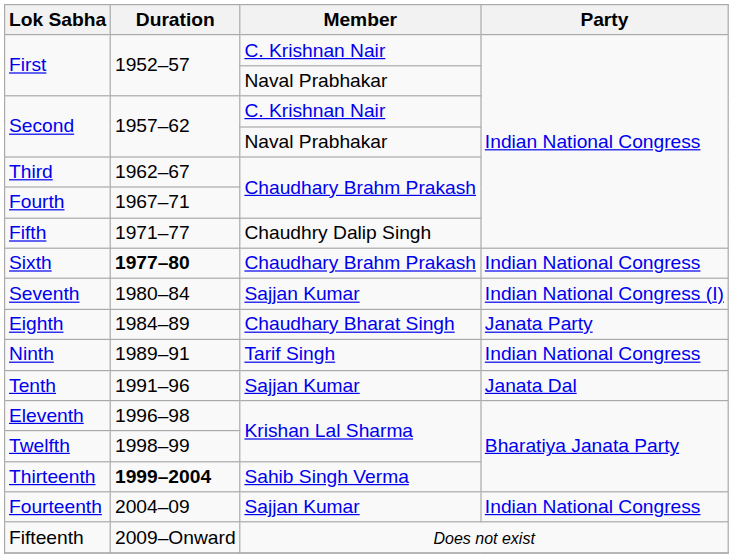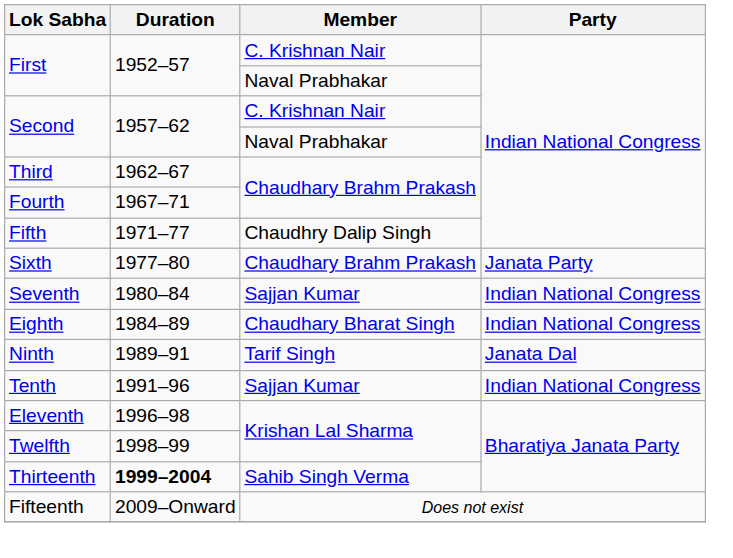 <table class="wikitable sortable">
 <tr>
 <th>Lok Sabha</th>
 <th>Duration</th>
 <th>Member</th>
 <th>Party</th>
 </tr>
 <tr>
 <td rowspan="2"><a href='#'>First</a></td>
 <td rowspan="2">1952–57</td>
 <td><a href='#'>C. Krishnan Nair</a></td>
 <td rowspan=7><a href='#'>Indian National Congress</a></td>
 </tr>
 <tr>
 <td>Naval Prabhakar</td>
 </tr>
 <tr>
 <td rowspan="2"><a href='#'>Second</a></td>
 <td rowspan="2">1957–62</td>
 <td><a href='#'>C. Krishnan Nair</a></td>
 </tr>
 <tr>
 <td>Naval Prabhakar</td>
 </tr>
 <tr>
 <td><a href='#'>Third</a></td>
 <td>1962–67</td>
 <td rowspan=2><a href='#'>Chaudhary Brahm Prakash</a></td>
 </tr>
 <tr>
 <td><a href='#'>Fourth</a></td>
 <td>1967–71</td>
 </tr>
 <tr>
 <td><a href='#'>Fifth</a></td>
 <td>1971–77</td>
 <td>Chaudhry Dalip Singh</td>
 </tr>
 <tr>
 <td><a href='#'>Sixth</a></td>
-<td><strong>1977–80</strong></td>
+<td>1977–80</td>
 <td><a href='#'>Chaudhary Brahm Prakash</a></td>
-<td><a href='#'>Indian National Congress</a></td>
+<td><a href='#'>Janata Party</a></td>
 </tr>
 <tr>
 <td><a href='#'>Seventh</a></td>
 <td>1980–84</td>
 <td><a href='#'>Sajjan Kumar</a></td>
-<td><a href='#'>Indian National Congress (I)</a></td>
+<td><a href='#'>Indian National Congress</a></td>
 </tr>
 <tr>
 <td><a href='#'>Eighth</a></td>
 <td>1984–89</td>
 <td><a href='#'>Chaudhary Bharat Singh</a></td>
-<td><a href='#'>Janata Party</a></td>
+<td><a href='#'>Indian National Congress</a></td>
 </tr>
 <tr>
 <td><a href='#'>Ninth</a></td>
 <td>1989–91</td>
 <td><a href='#'>Tarif Singh</a></td>
-<td><a href='#'>Indian National Congress</a></td>
+<td><a href='#'>Janata Dal</a></td>
 </tr>
 <tr>
 <td><a href='#'>Tenth</a></td>
 <td>1991–96</td>
 <td><a href='#'>Sajjan Kumar</a></td>
-<td><a href='#'>Janata Dal</a></td>
+<td><a href='#'>Indian National Congress</a></td>
 </tr>
 <tr>
 <td><a href='#'>Eleventh</a></td>
 <td>1996–98</td>
 <td rowspan=2><a href='#'>Krishan Lal Sharma</a></td>
 <td rowspan=3><a href='#'>Bharatiya Janata Party</a></td>
 </tr>
 <tr>
 <td><a href='#'>Twelfth</a></td>
 <td>1998–99</td>
 </tr>
 <tr>
 <td><a href='#'>Thirteenth</a></td>
 <td><strong>1999–2004</strong></td>
 <td><a href='#'>Sahib Singh Verma</a></td>
 </tr>
 <tr>
-<td><a href='#'>Fourteenth</a></td>
-<td>2004–09</td>
-<td><a href='#'>Sajjan Kumar</a></td>
-<td><a href='#'>Indian National Congress</a></td>
-</tr>
-<tr>
 <td>Fifteenth</td>
 <td>2009–Onward</td>
 <td colspan=2 align=center><small><em>Does not exist</em></small></td>
 </tr>
 <tr>
 </tr>
 </table>
